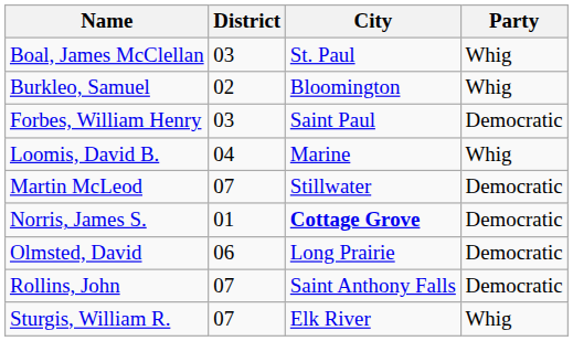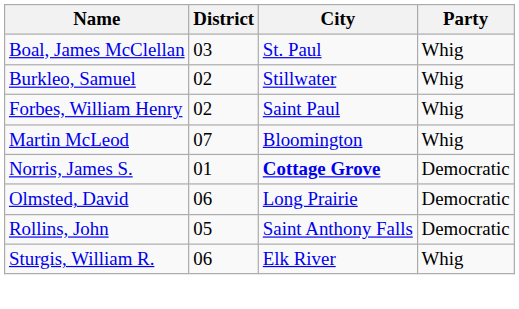 <table class="wikitable sortable">
 <tr>
 <th>Name</th>
 <th>District</th>
 <th>City</th>
 <th>Party</th>
 </tr>
 <tr>
 <td><a href='#'>Boal, James McClellan</a></td>
 <td>03</td>
 <td><a href='#'>St. Paul</a></td>
 <td>Whig</td>
 </tr>
 <tr>
 <td><a href='#'>Burkleo, Samuel</a></td>
 <td>02</td>
-<td><a href='#'>Bloomington</a></td>
+<td><a href='#'>Stillwater</a></td>
 <td>Whig</td>
 </tr>
 <tr>
 <td><a href='#'>Forbes, William Henry</a></td>
-<td>03</td>
+<td>02</td>
 <td><a href='#'>Saint Paul</a></td>
-<td>Democratic</td>
-</tr>
-<tr>
-<td><a href='#'>Loomis, David B.</a></td>
-<td>04</td>
-<td><a href='#'>Marine</a></td>
 <td>Whig</td>
 </tr>
 <tr>
 <td><a href='#'>Martin McLeod</a></td>
 <td>07</td>
-<td><a href='#'>Stillwater</a></td>
-<td>Democratic</td>
+<td><a href='#'>Bloomington</a></td>
+<td>Whig</td>
 </tr>
 <tr>
 <td><a href='#'>Norris, James S.</a></td>
 <td>01</td>
 <td><strong><a href='#'>Cottage Grove</a></strong></td>
 <td>Democratic</td>
 </tr>
 <tr>
 <td><a href='#'>Olmsted, David</a></td>
 <td>06</td>
 <td><a href='#'>Long Prairie</a></td>
 <td>Democratic</td>
 </tr>
 <tr>
 <td><a href='#'>Rollins, John</a></td>
-<td>07</td>
+<td>05</td>
 <td><a href='#'>Saint Anthony Falls</a></td>
 <td>Democratic</td>
 </tr>
 <tr>
 <td><a href='#'>Sturgis, William R.</a></td>
-<td>07</td>
+<td>06</td>
 <td><a href='#'>Elk River</a></td>
 <td>Whig</td>
 </tr>
 </table>
